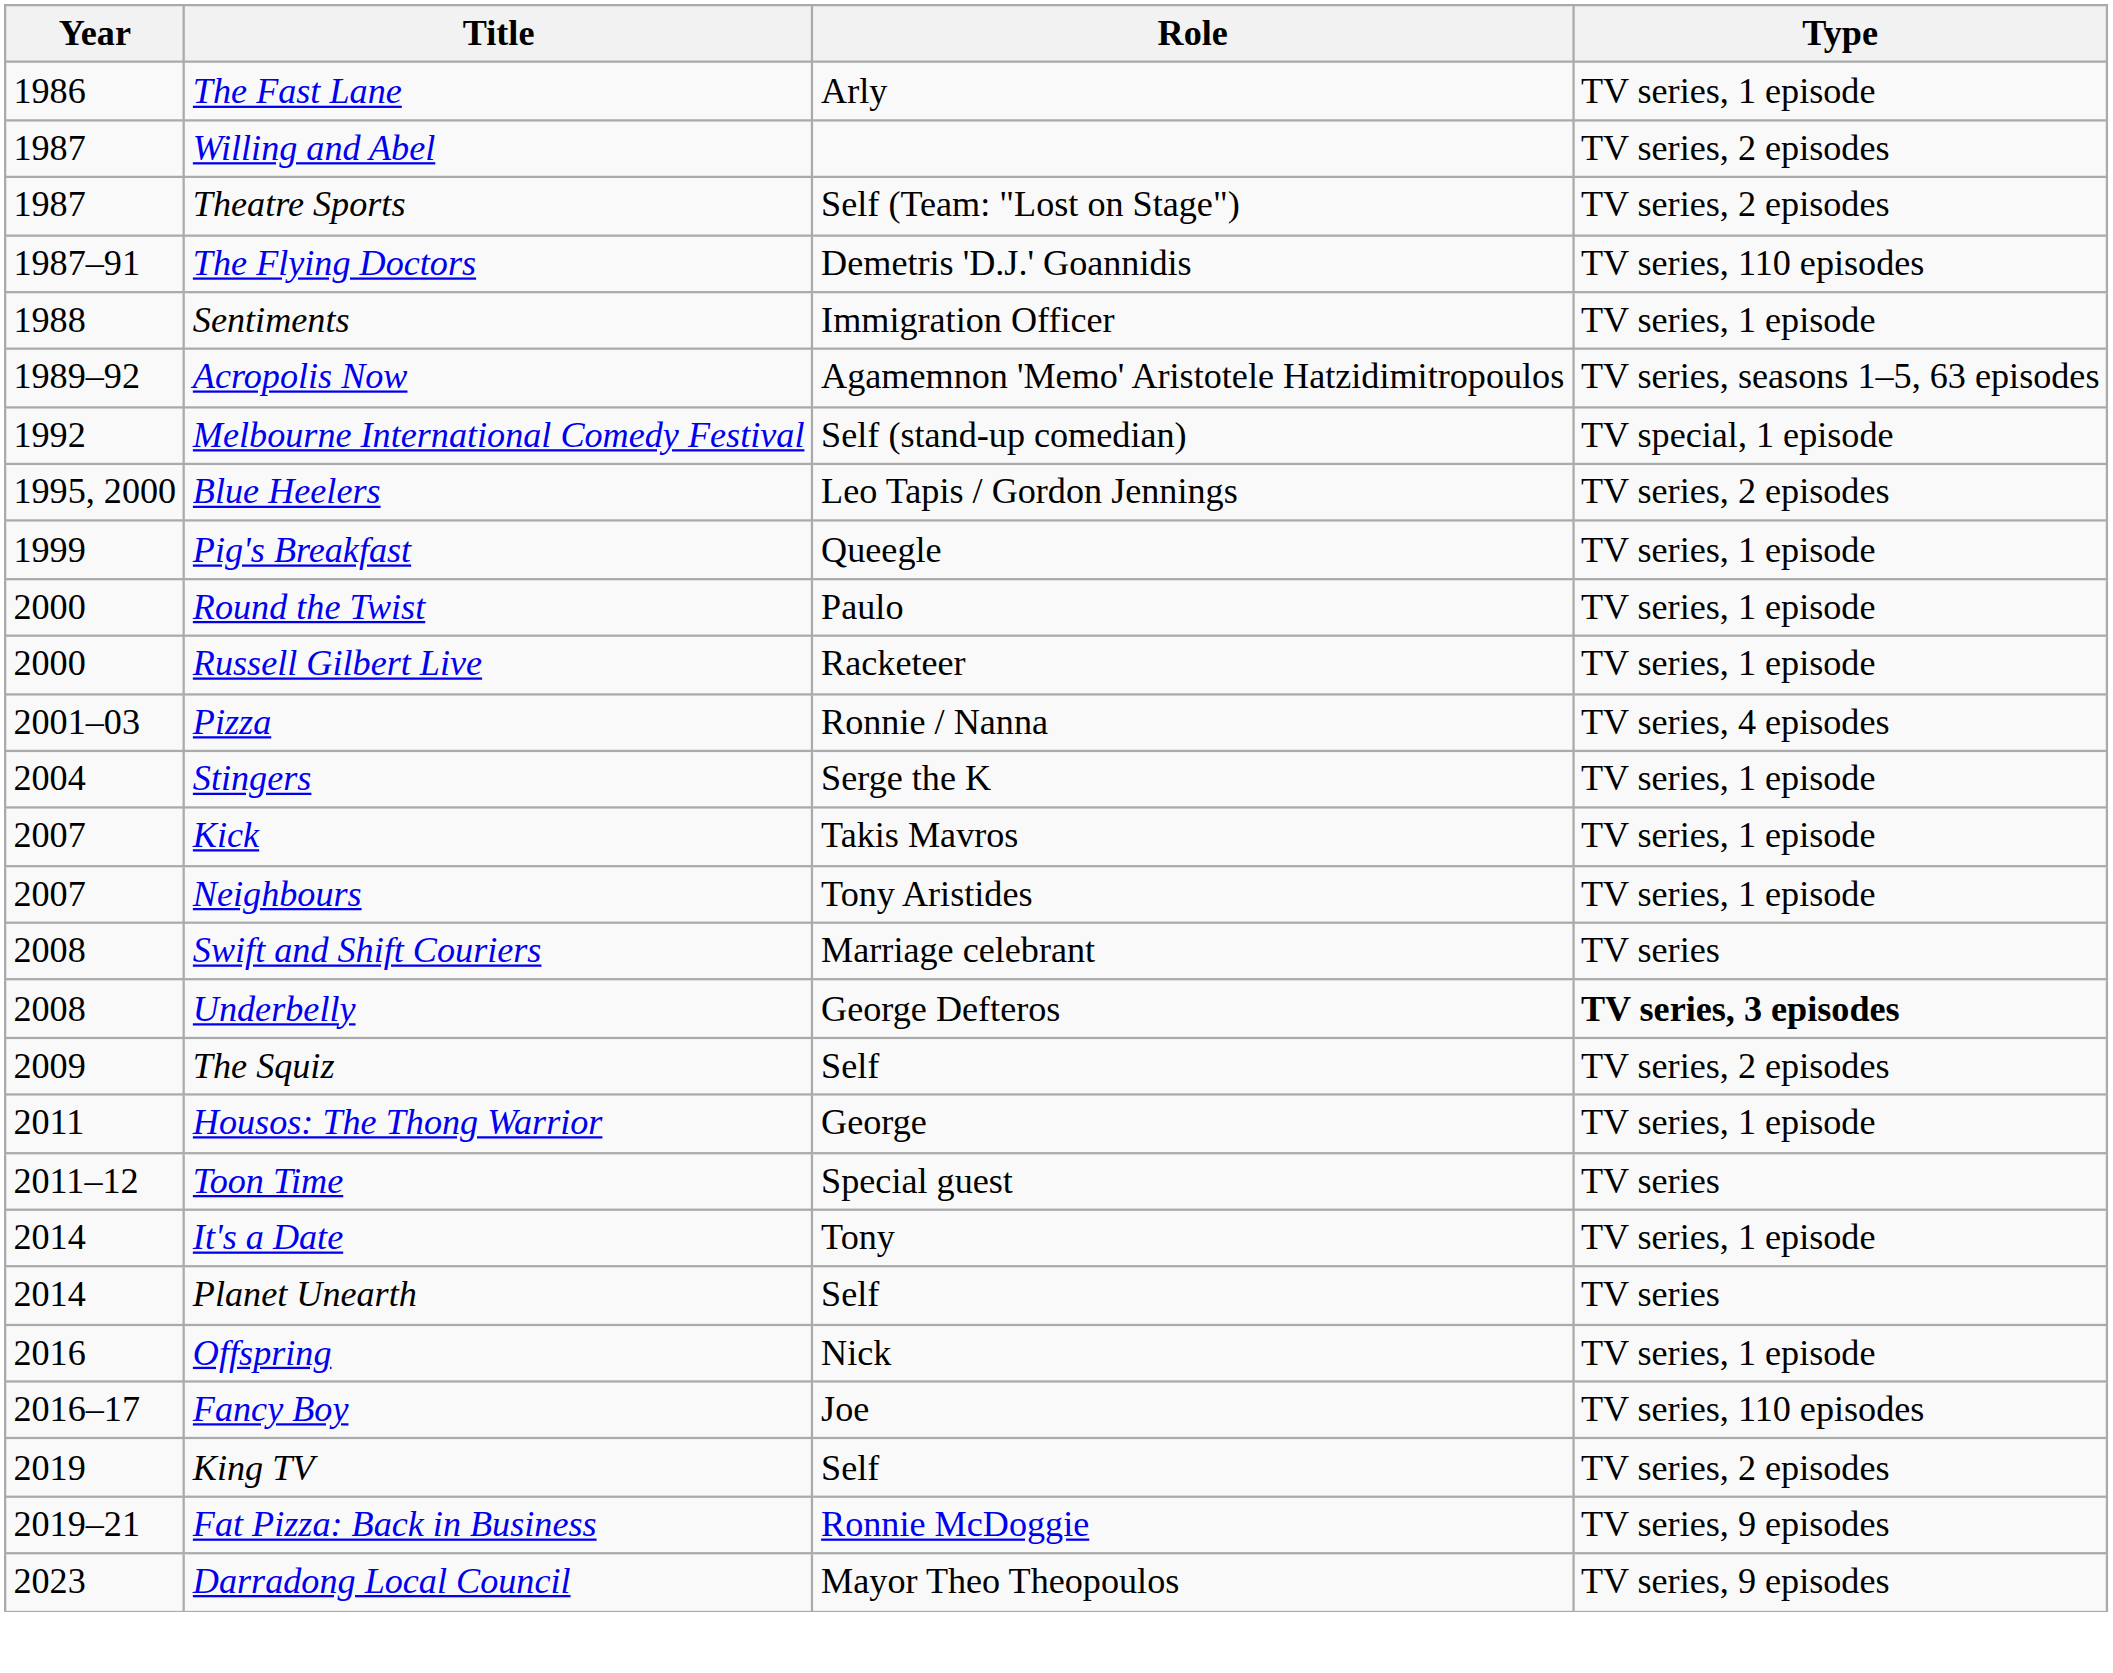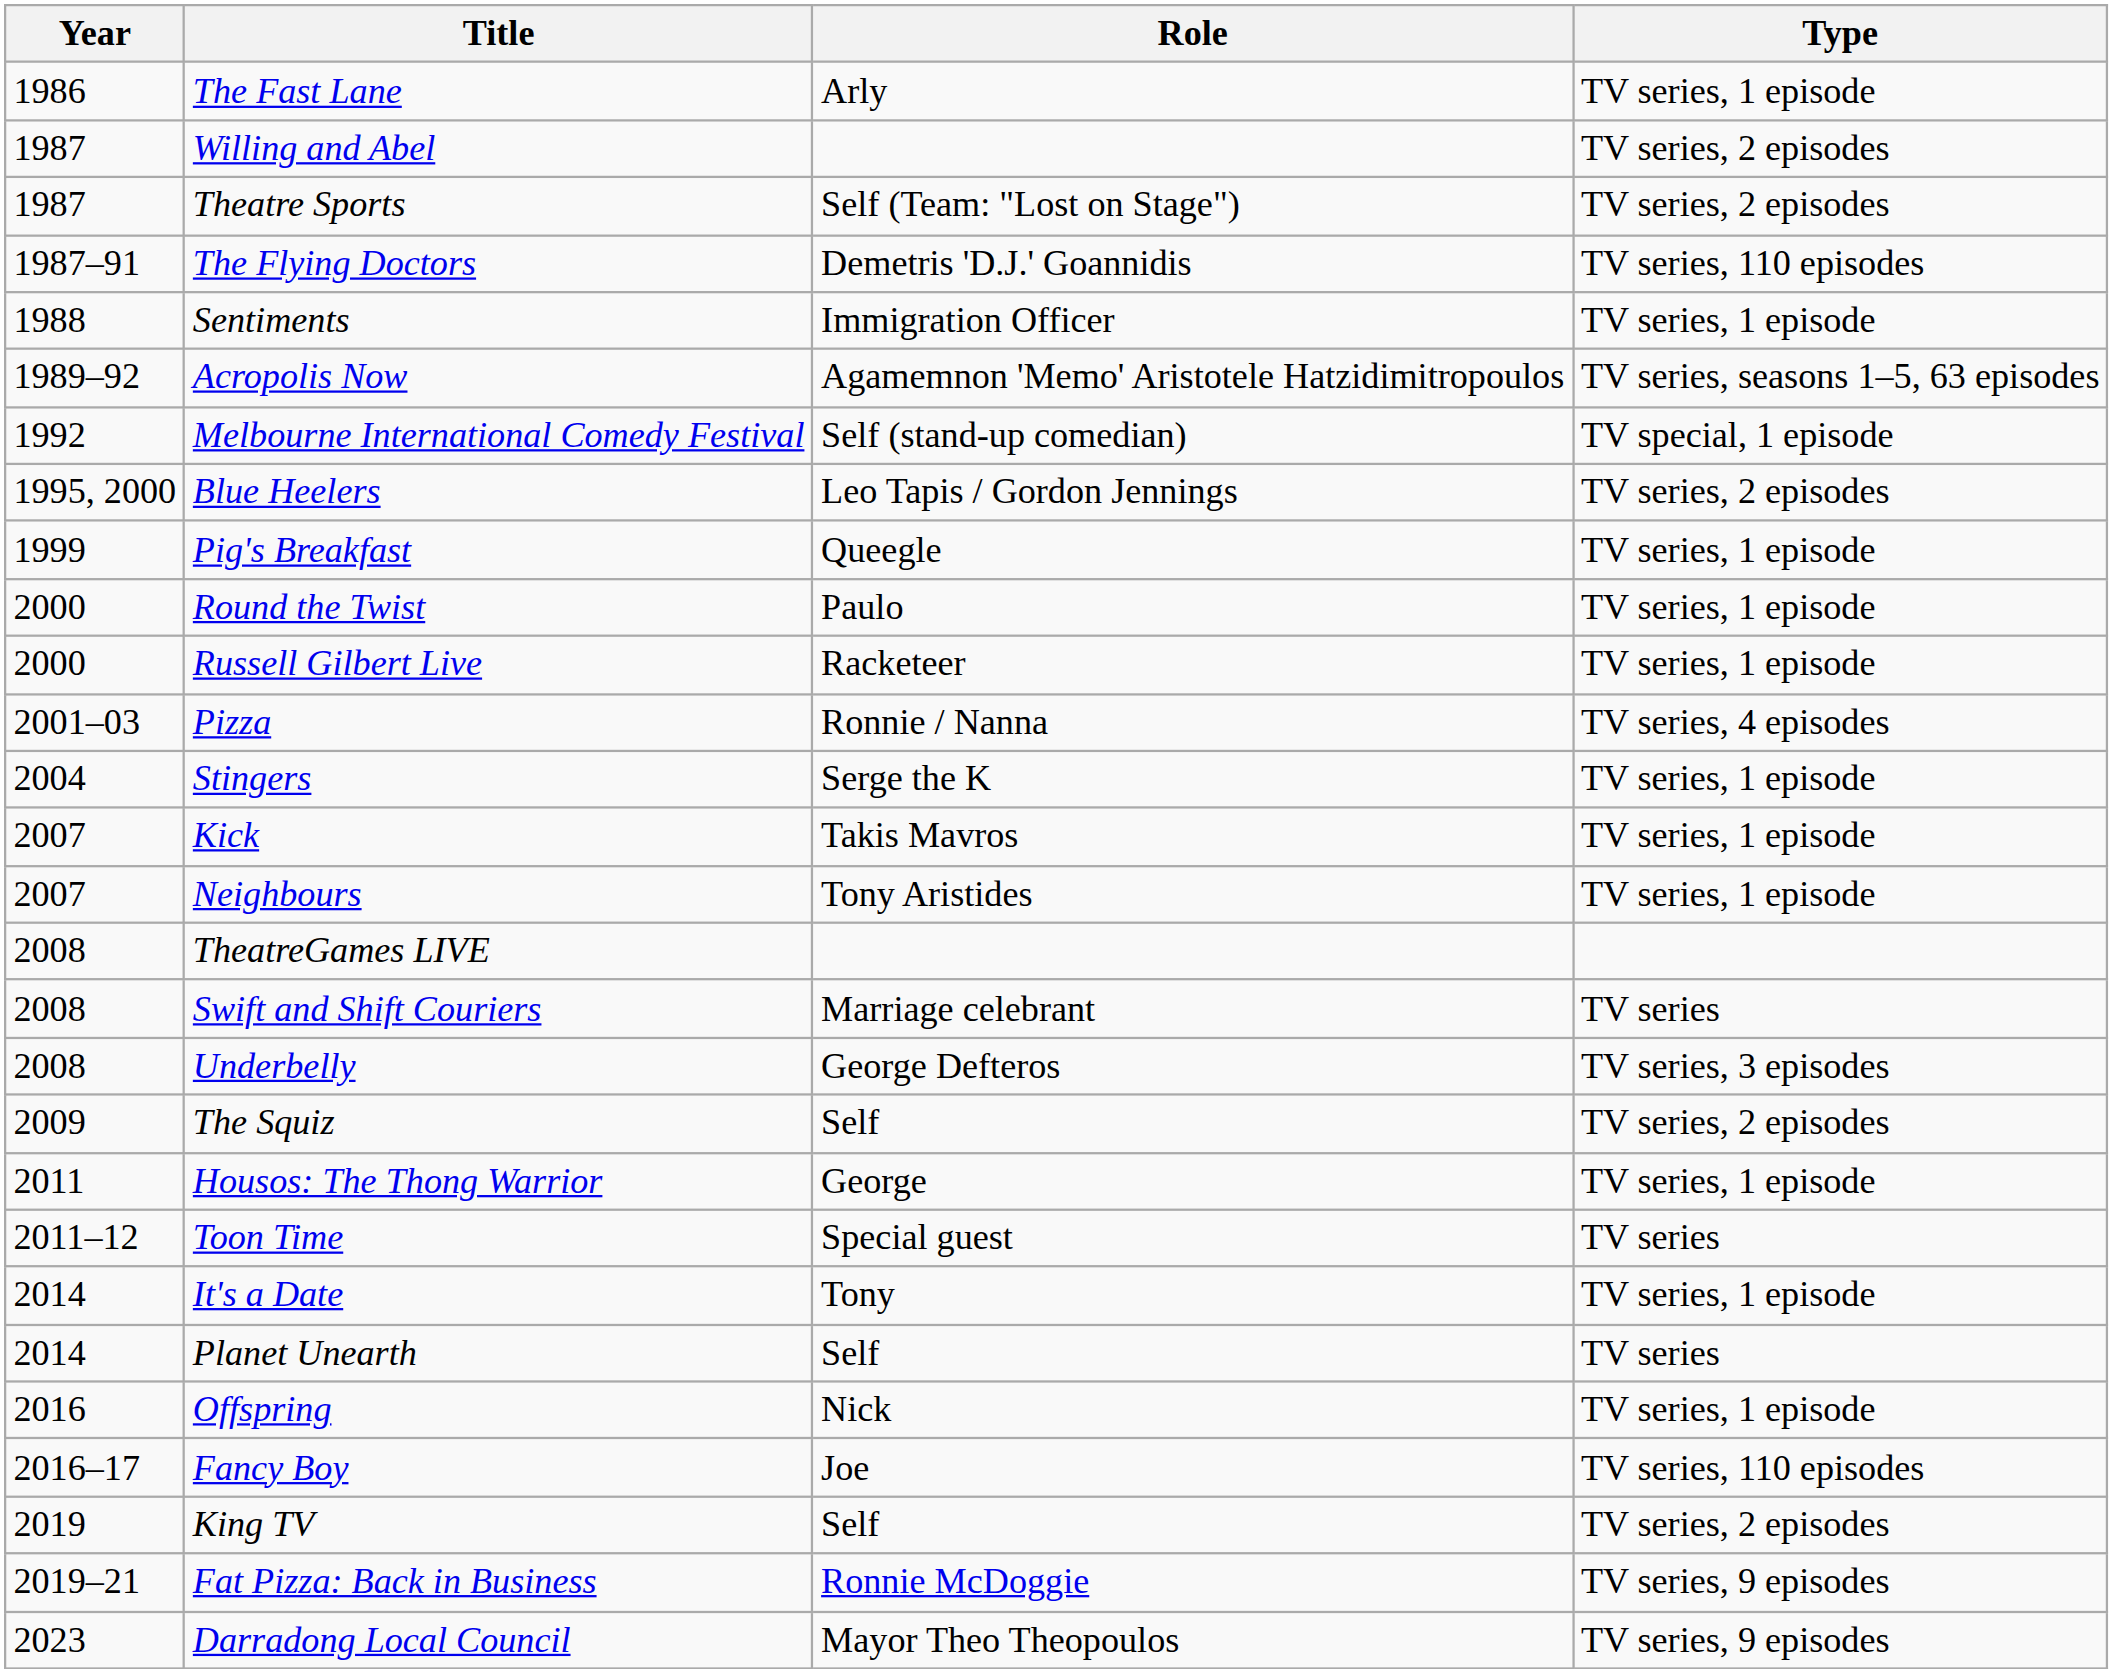 <table class="wikitable">
 <tr>
 <th>Year</th>
 <th>Title</th>
 <th>Role</th>
 <th>Type</th>
 </tr>
 <tr>
 <td>1986</td>
 <td><em><a href='#'>The Fast Lane</a></em></td>
 <td>Arly</td>
 <td>TV series, 1 episode</td>
 </tr>
 <tr>
 <td>1987</td>
 <td><em><a href='#'>Willing and Abel</a></em></td>
 <td></td>
 <td>TV series, 2 episodes</td>
 </tr>
 <tr>
 <td>1987</td>
 <td><em>Theatre Sports</em></td>
 <td>Self (Team: "Lost on Stage")</td>
 <td>TV series, 2 episodes</td>
 </tr>
 <tr>
 <td>1987–91</td>
 <td><em><a href='#'>The Flying Doctors</a></em></td>
 <td>Demetris 'D.J.' Goannidis</td>
 <td>TV series, 110 episodes</td>
 </tr>
 <tr>
 <td>1988</td>
 <td><em>Sentiments</em></td>
 <td>Immigration Officer</td>
 <td>TV series, 1 episode</td>
 </tr>
 <tr>
 <td>1989–92</td>
 <td><em><a href='#'>Acropolis Now</a></em></td>
 <td>Agamemnon 'Memo' Aristotele Hatzidimitropoulos</td>
 <td>TV series, seasons 1–5, 63 episodes</td>
 </tr>
 <tr>
 <td>1992</td>
 <td><em><a href='#'>Melbourne International Comedy Festival</a></em></td>
 <td>Self (stand-up comedian)</td>
 <td>TV special, 1 episode</td>
 </tr>
 <tr>
 <td>1995, 2000</td>
 <td><em><a href='#'>Blue Heelers</a></em></td>
 <td>Leo Tapis / Gordon Jennings</td>
 <td>TV series, 2 episodes</td>
 </tr>
 <tr>
 <td>1999</td>
 <td><em><a href='#'>Pig's Breakfast</a></em></td>
 <td>Queegle</td>
 <td>TV series, 1 episode</td>
 </tr>
 <tr>
 <td>2000</td>
 <td><em><a href='#'>Round the Twist</a></em></td>
 <td>Paulo</td>
 <td>TV series, 1 episode</td>
 </tr>
 <tr>
 <td>2000</td>
 <td><em><a href='#'>Russell Gilbert Live</a></em></td>
 <td>Racketeer</td>
 <td>TV series, 1 episode</td>
 </tr>
 <tr>
 <td>2001–03</td>
 <td><em><a href='#'>Pizza</a></em></td>
 <td>Ronnie / Nanna</td>
 <td>TV series, 4 episodes</td>
 </tr>
 <tr>
 <td>2004</td>
 <td><em><a href='#'>Stingers</a></em></td>
 <td>Serge the K</td>
 <td>TV series, 1 episode</td>
 </tr>
 <tr>
 <td>2007</td>
 <td><em><a href='#'>Kick</a></em></td>
 <td>Takis Mavros</td>
 <td>TV series, 1 episode</td>
 </tr>
 <tr>
 <td>2007</td>
 <td><em><a href='#'>Neighbours</a></em></td>
 <td>Tony Aristides</td>
 <td>TV series, 1 episode</td>
 </tr>
 <tr>
 <td>2008</td>
+<td><em>TheatreGames LIVE</em></td>
+<td></td>
+<td></td>
+</tr>
+<tr>
+<td>2008</td>
 <td><em><a href='#'>Swift and Shift Couriers</a></em></td>
 <td>Marriage celebrant</td>
 <td>TV series</td>
 </tr>
 <tr>
 <td>2008</td>
 <td><em><a href='#'>Underbelly</a></em></td>
 <td>George Defteros</td>
-<td><strong>TV series, 3 episodes</strong></td>
+<td>TV series, 3 episodes</td>
 </tr>
 <tr>
 <td>2009</td>
 <td><em>The Squiz</em></td>
 <td>Self</td>
 <td>TV series, 2 episodes</td>
 </tr>
 <tr>
 <td>2011</td>
 <td><em><a href='#'>Housos: The Thong Warrior</a></em></td>
 <td>George</td>
 <td>TV series, 1 episode</td>
 </tr>
 <tr>
 <td>2011–12</td>
 <td><em><a href='#'>Toon Time</a></em></td>
 <td>Special guest</td>
 <td>TV series</td>
 </tr>
 <tr>
 <td>2014</td>
 <td><em><a href='#'>It's a Date</a></em></td>
 <td>Tony</td>
 <td>TV series, 1 episode</td>
 </tr>
 <tr>
 <td>2014</td>
 <td><em>Planet Unearth</em></td>
 <td>Self</td>
 <td>TV series</td>
 </tr>
 <tr>
 <td>2016</td>
 <td><em><a href='#'>Offspring</a></em></td>
 <td>Nick</td>
 <td>TV series, 1 episode</td>
 </tr>
 <tr>
 <td>2016–17</td>
 <td><em><a href='#'>Fancy Boy</a></em></td>
 <td>Joe</td>
 <td>TV series, 110 episodes</td>
 </tr>
 <tr>
 <td>2019</td>
 <td><em>King TV</em></td>
 <td>Self</td>
 <td>TV series, 2 episodes</td>
 </tr>
 <tr>
 <td>2019–21</td>
 <td><em><a href='#'>Fat Pizza: Back in Business</a></em></td>
 <td><a href='#'>Ronnie McDoggie</a></td>
 <td>TV series, 9 episodes</td>
 </tr>
 <tr>
 <td>2023</td>
 <td><em><a href='#'>Darradong Local Council</a></em></td>
 <td>Mayor Theo Theopoulos</td>
 <td>TV series, 9 episodes</td>
 </tr>
 </table>
